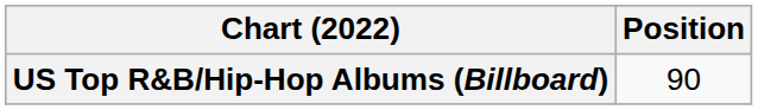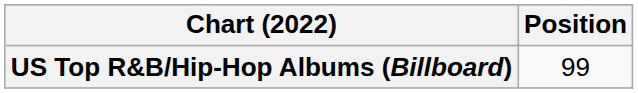 <table class="wikitable plainrowheaders" style="text-align:center">
 <tr>
 <th scope="col">Chart (2022)</th>
 <th scope="col">Position</th>
 </tr>
 <tr>
 <th scope="row">US Top R&B/Hip-Hop Albums (<em>Billboard</em>)</th>
-<td>90</td>
+<td>99</td>
 </tr>
 </table>
